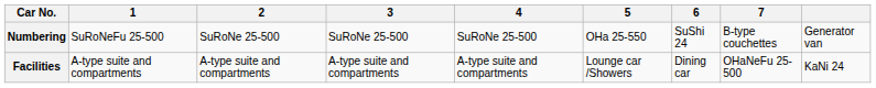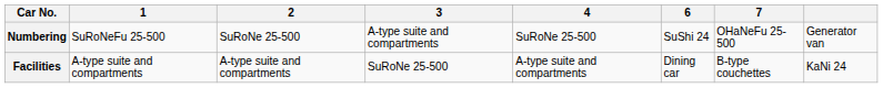 <table class="wikitable">
 <tr>
 <th>Car No.</th>
 <th>1</th>
 <th>2</th>
 <th>3</th>
 <th>4</th>
-<th>5</th>
 <th>6</th>
 <th>7</th>
 <th> </th>
 </tr>
 <tr>
 <th>Numbering</th>
 <td>SuRoNeFu 25-500</td>
 <td>SuRoNe 25-500</td>
+<td>A-type suite and compartments</td>
 <td>SuRoNe 25-500</td>
-<td>SuRoNe 25-500</td>
-<td>OHa 25-550</td>
 <td>SuShi 24</td>
-<td>B-type couchettes</td>
+<td>OHaNeFu 25-500</td>
 <td>Generator van</td>
 </tr>
 <tr>
 <th>Facilities</th>
 <td>A-type suite and compartments</td>
 <td>A-type suite and compartments</td>
+<td>SuRoNe 25-500</td>
 <td>A-type suite and compartments</td>
-<td>A-type suite and compartments</td>
-<td>Lounge car /Showers</td>
 <td>Dining car</td>
-<td>OHaNeFu 25-500</td>
+<td>B-type couchettes</td>
 <td>KaNi 24</td>
 </tr>
 </table>
